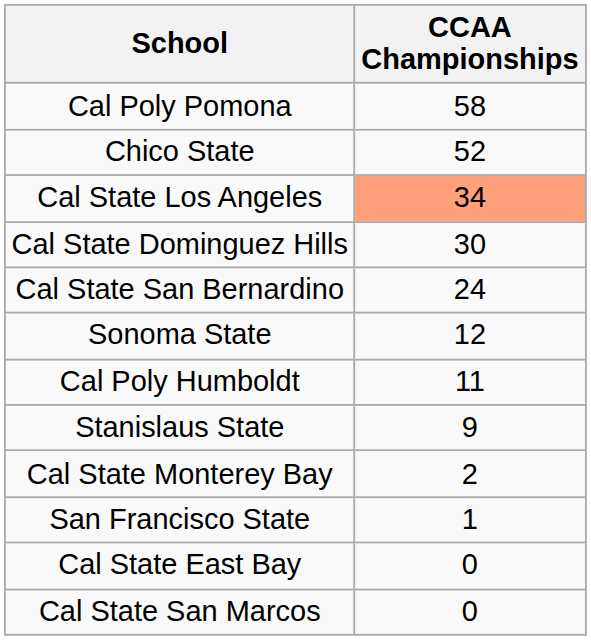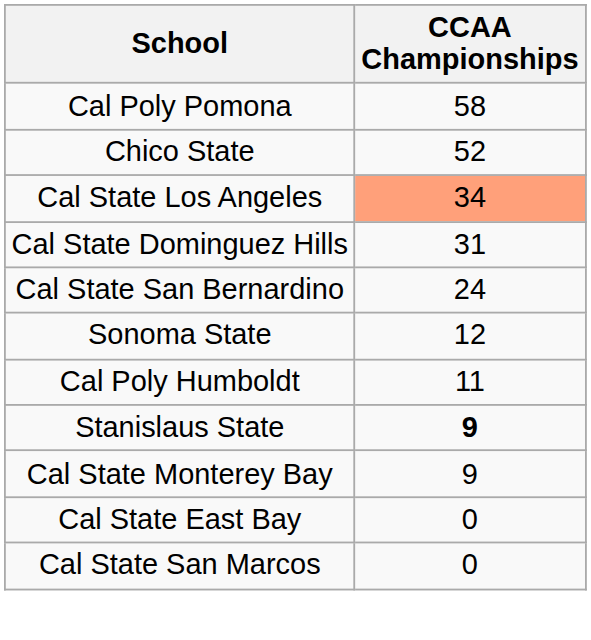 <table class="wikitable" style="text-align:center">
 <tr>
 <th>School</th>
 <th>CCAA<br>Championships<br></th>
 </tr>
 <tr>
 <td>Cal Poly Pomona</td>
 <td>58</td>
 </tr>
 <tr>
 <td>Chico State</td>
 <td>52</td>
 </tr>
 <tr>
 <td>Cal State Los Angeles</td>
 <td style="background: lightsalmon;">34</td>
 </tr>
 <tr>
 <td>Cal State Dominguez Hills</td>
-<td>30</td>
+<td>31</td>
 </tr>
 <tr>
 <td>Cal State San Bernardino</td>
 <td>24</td>
 </tr>
 <tr>
 <td>Sonoma State</td>
 <td>12</td>
 </tr>
 <tr>
 <td>Cal Poly Humboldt</td>
 <td>11</td>
 </tr>
 <tr>
 <td>Stanislaus State</td>
-<td>9</td>
+<td><strong>9</strong></td>
 </tr>
 <tr>
 <td>Cal State Monterey Bay</td>
-<td>2</td>
-</tr>
-<tr>
-<td>San Francisco State</td>
-<td>1</td>
+<td>9</td>
 </tr>
 <tr>
 <td>Cal State East Bay</td>
 <td>0</td>
 </tr>
 <tr>
 <td>Cal State San Marcos</td>
 <td>0</td>
 </tr>
 </table>
